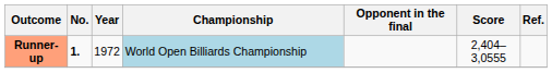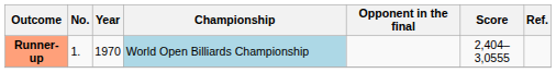 <table class="sortable wikitable plainrowheaders">
 <tr>
 <th scope="col" width="80">Outcome</th>
 <th scope="col" width="25">No.</th>
 <th scope="col" width="35">Year</th>
 <th scope="col" width="300">Championship</th>
 <th scope="col" width="150">Opponent in the final</th>
 <th scope="col" align="center" width="80"><strong>Score</strong></th>
 <th scope="col" class="unsortable" width="30">Ref.</th>
 </tr>
 <tr>
 <th scope="row" style="background:#ffa07a;">Runner-up</th>
-<td><strong>1.</strong></td>
-<td>1972</td>
+<td>1.</td>
+<td>1970</td>
 <td style="background: lightblue;">World Open Billiards Championship</td>
 <td></td>
 <td align="center">2,404–3,0555</td>
 <td align="center"></td>
 </tr>
 <tr>
 </tr>
 </table>
